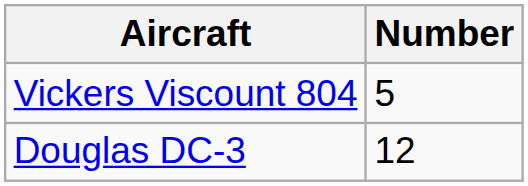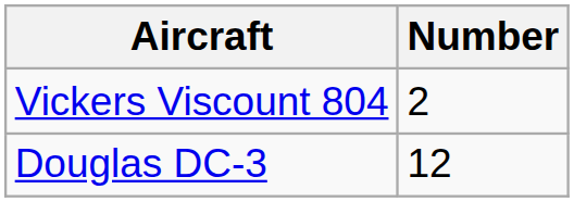 <table class="wikitable">
 <tr>
 <th>Aircraft</th>
 <th>Number</th>
 </tr>
 <tr>
 <td><a href='#'>Vickers Viscount 804</a></td>
-<td>5</td>
+<td>2</td>
 </tr>
 <tr>
 <td><a href='#'>Douglas DC-3</a></td>
 <td>12</td>
 </tr>
 </table>
